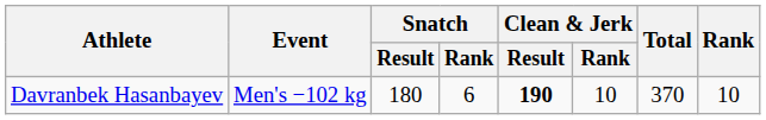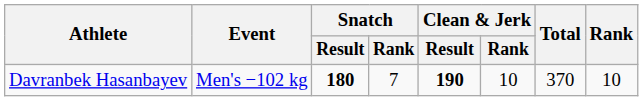 <table class="wikitable" style="font-size:90%">
 <tr>
 <th rowspan="2">Athlete</th>
 <th rowspan="2">Event</th>
 <th colspan="2">Snatch</th>
 <th colspan="2">Clean & Jerk</th>
 <th rowspan="2">Total</th>
 <th rowspan="2">Rank</th>
 </tr>
 <tr style="font-size:95%">
 <th>Result</th>
 <th>Rank</th>
 <th>Result</th>
 <th>Rank</th>
 </tr>
 <tr align=center>
 <td align=left><a href='#'>Davranbek Hasanbayev</a></td>
 <td align=left><a href='#'>Men's −102 kg</a></td>
-<td>180</td>
-<td>6</td>
+<td><strong>180</strong></td>
+<td>7</td>
 <td><strong>190</strong></td>
 <td>10</td>
 <td>370</td>
 <td>10</td>
 </tr>
 </table>
